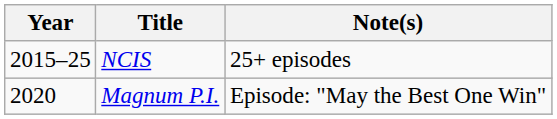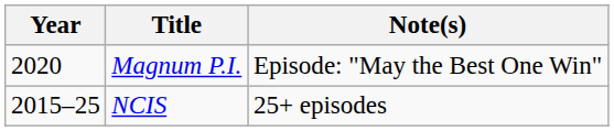 <table class="wikitable sortable">
 <tr>
 <th>Year</th>
 <th>Title</th>
 <th>Note(s)</th>
 </tr>
 <tr>
+<td>2020</td>
+<td><em><a href='#'>Magnum P.I.</a></em></td>
+<td>Episode: "May the Best One Win"</td>
+</tr>
+<tr>
 <td>2015–25</td>
 <td><em><a href='#'>NCIS</a></em></td>
 <td>25+ episodes</td>
 </tr>
-<tr>
-<td>2020</td>
-<td><em><a href='#'>Magnum P.I.</a></em></td>
-<td>Episode: "May the Best One Win"</td>
-</tr>
 </table>
